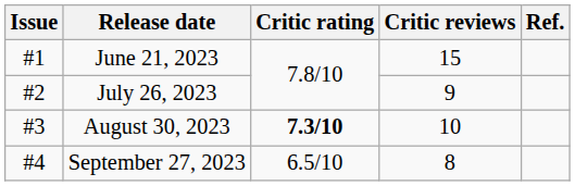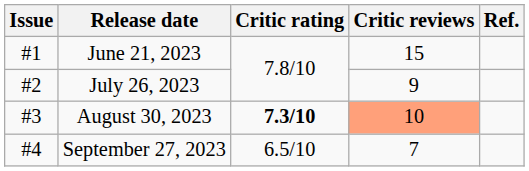 <table class="wikitable" style="text-align: center;">
 <tr>
 <th>Issue</th>
 <th>Release date</th>
 <th>Critic rating</th>
 <th>Critic reviews</th>
 <th>Ref.</th>
 </tr>
 <tr>
 <td>#1</td>
 <td>June 21, 2023</td>
 <td rowspan="2">7.8/10</td>
 <td>15</td>
 <td></td>
 </tr>
 <tr>
 <td>#2</td>
 <td>July 26, 2023</td>
 <td>9</td>
 <td></td>
 </tr>
 <tr>
 <td>#3</td>
 <td>August 30, 2023</td>
 <td><strong>7.3/10</strong></td>
-<td>10</td>
+<td style="background: lightsalmon;">10</td>
 <td></td>
 </tr>
 <tr>
 <td>#4</td>
 <td>September 27, 2023</td>
 <td>6.5/10</td>
-<td>8</td>
+<td>7</td>
 <td></td>
 </tr>
 </table>
